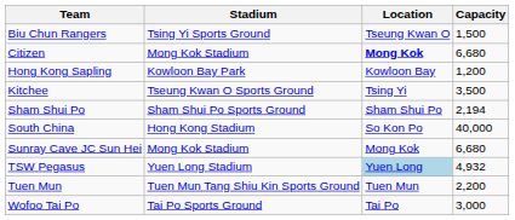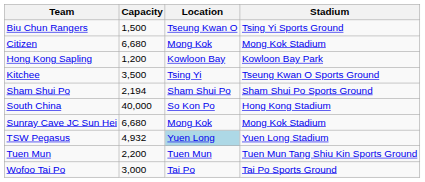 <table class="wikitable sortable">
 <tr>
 <th>Team</th>
+<th>Capacity</th>
+<th>Location</th>
 <th>Stadium</th>
-<th>Location</th>
-<th>Capacity</th>
 </tr>
 <tr>
 <td><a href='#'>Biu Chun Rangers</a></td>
+<td>1,500</td>
+<td><a href='#'>Tseung Kwan O</a></td>
 <td><a href='#'>Tsing Yi Sports Ground</a></td>
-<td><a href='#'>Tseung Kwan O</a></td>
-<td>1,500</td>
 </tr>
 <tr>
 <td><a href='#'>Citizen</a></td>
+<td>6,680</td>
+<td><a href='#'>Mong Kok</a></td>
 <td><a href='#'>Mong Kok Stadium</a></td>
-<td><strong><a href='#'>Mong Kok</a></strong></td>
-<td>6,680</td>
 </tr>
 <tr>
 <td><a href='#'>Hong Kong Sapling</a></td>
+<td>1,200</td>
+<td><a href='#'>Kowloon Bay</a></td>
 <td><a href='#'>Kowloon Bay Park</a></td>
-<td><a href='#'>Kowloon Bay</a></td>
-<td>1,200</td>
 </tr>
 <tr>
 <td><a href='#'>Kitchee</a></td>
+<td>3,500</td>
+<td><a href='#'>Tsing Yi</a></td>
 <td><a href='#'>Tseung Kwan O Sports Ground</a></td>
-<td><a href='#'>Tsing Yi</a></td>
-<td>3,500</td>
 </tr>
 <tr>
 <td><a href='#'>Sham Shui Po</a></td>
+<td>2,194</td>
+<td><a href='#'>Sham Shui Po</a></td>
 <td><a href='#'>Sham Shui Po Sports Ground</a></td>
-<td><a href='#'>Sham Shui Po</a></td>
-<td>2,194</td>
 </tr>
 <tr>
 <td><a href='#'>South China</a></td>
+<td>40,000</td>
+<td><a href='#'>So Kon Po</a></td>
 <td><a href='#'>Hong Kong Stadium</a></td>
-<td><a href='#'>So Kon Po</a></td>
-<td>40,000</td>
 </tr>
 <tr>
 <td><a href='#'>Sunray Cave JC Sun Hei</a></td>
+<td>6,680</td>
+<td><a href='#'>Mong Kok</a></td>
 <td><a href='#'>Mong Kok Stadium</a></td>
-<td><a href='#'>Mong Kok</a></td>
-<td>6,680</td>
 </tr>
 <tr>
 <td><a href='#'>TSW Pegasus</a></td>
+<td>4,932</td>
+<td style="background: lightblue;"><a href='#'>Yuen Long</a></td>
 <td><a href='#'>Yuen Long Stadium</a></td>
-<td style="background: lightblue;"><a href='#'>Yuen Long</a></td>
-<td>4,932</td>
 </tr>
 <tr>
 <td><a href='#'>Tuen Mun</a></td>
+<td>2,200</td>
+<td><a href='#'>Tuen Mun</a></td>
 <td><a href='#'>Tuen Mun Tang Shiu Kin Sports Ground</a></td>
-<td><a href='#'>Tuen Mun</a></td>
-<td>2,200</td>
 </tr>
 <tr>
 <td><a href='#'>Wofoo Tai Po</a></td>
+<td>3,000</td>
+<td><a href='#'>Tai Po</a></td>
 <td><a href='#'>Tai Po Sports Ground</a></td>
-<td><a href='#'>Tai Po</a></td>
-<td>3,000</td>
 </tr>
 </table>
